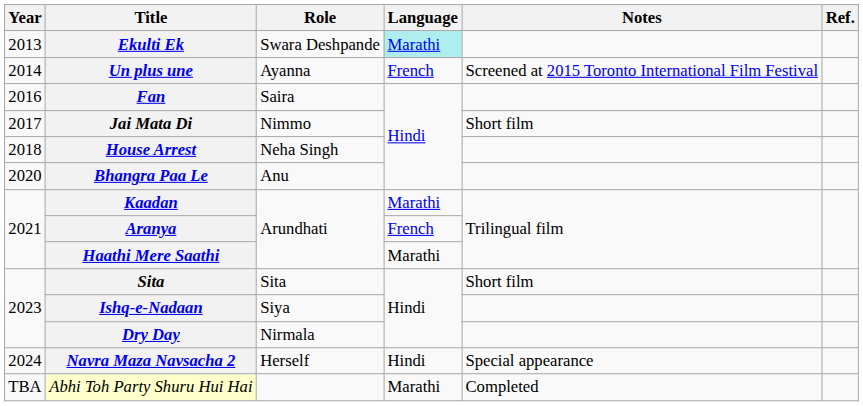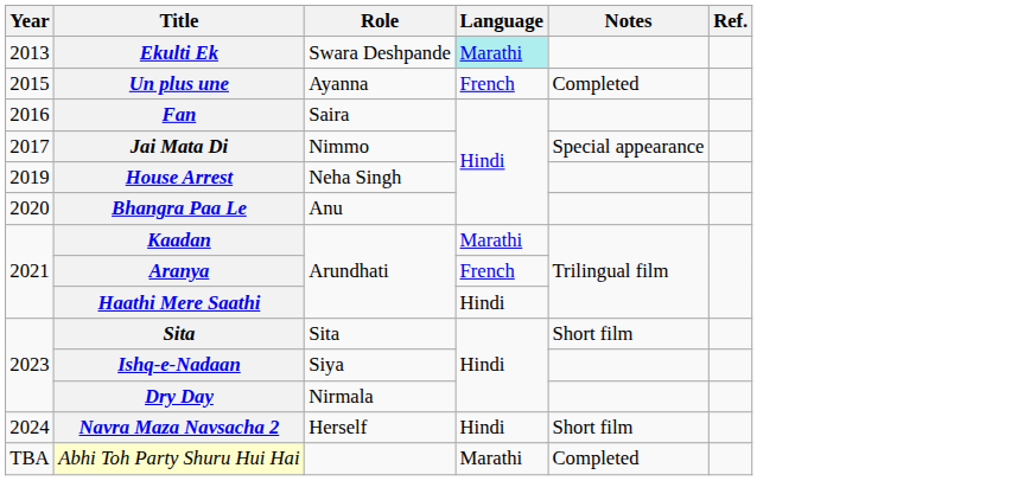 <table class="wikitable plainrowheaders sortable">
 <tr>
 <th scope="col">Year</th>
 <th scope="col">Title</th>
 <th scope="col">Role</th>
 <th scope="col">Language</th>
 <th scope="col" class="unsortable">Notes</th>
 <th scope="col" class="unsortable">Ref.</th>
 </tr>
 <tr>
 <td>2013</td>
 <th scope="row"><em><a href='#'>Ekulti Ek</a></em></th>
 <td>Swara Deshpande</td>
 <td style="background: paleturquoise;"><a href='#'>Marathi</a></td>
 <td></td>
 <td></td>
 </tr>
 <tr>
-<td>2014</td>
+<td>2015</td>
 <th scope="row"><em><a href='#'>Un plus une</a></em></th>
 <td>Ayanna</td>
 <td><a href='#'>French</a></td>
-<td>Screened at <a href='#'>2015 Toronto International Film Festival</a></td>
+<td>Completed</td>
 <td></td>
 </tr>
 <tr>
 <td>2016</td>
 <th scope="row"><em><a href='#'>Fan</a></em></th>
 <td>Saira</td>
 <td rowspan="4"><a href='#'>Hindi</a></td>
 <td></td>
 <td></td>
 </tr>
 <tr>
 <td>2017</td>
 <th scope="row"><em>Jai Mata Di</em></th>
 <td>Nimmo</td>
-<td>Short film</td>
+<td>Special appearance</td>
 <td></td>
 </tr>
 <tr>
-<td>2018</td>
+<td>2019</td>
 <th scope="row"><em><a href='#'>House Arrest</a></em></th>
 <td>Neha Singh</td>
 <td></td>
 <td></td>
 </tr>
 <tr>
 <td>2020</td>
 <th scope="row"><em><a href='#'>Bhangra Paa Le</a></em></th>
 <td>Anu</td>
 <td></td>
 <td></td>
 </tr>
 <tr>
 <td rowspan="3">2021</td>
 <th scope="row"><em><a href='#'>Kaadan</a></em></th>
 <td rowspan="3">Arundhati</td>
 <td><a href='#'>Marathi</a></td>
 <td rowspan="3">Trilingual film</td>
 <td rowspan="3"></td>
 </tr>
 <tr>
 <th scope="row"><em><a href='#'>Aranya</a></em></th>
 <td><a href='#'>French</a></td>
 </tr>
 <tr>
 <th scope="row"><em><a href='#'>Haathi Mere Saathi</a></em></th>
-<td>Marathi</td>
+<td>Hindi</td>
 </tr>
 <tr>
 <td rowspan="3">2023</td>
 <th scope="row"><em>Sita</em></th>
 <td>Sita</td>
 <td rowspan="3">Hindi</td>
 <td>Short film</td>
 <td></td>
 </tr>
 <tr>
 <th scope="row"><em><a href='#'>Ishq-e-Nadaan</a></em></th>
 <td>Siya</td>
 <td></td>
 <td></td>
 </tr>
 <tr>
 <th scope="row"><em><a href='#'>Dry Day</a></em></th>
 <td>Nirmala</td>
 <td></td>
 <td></td>
 </tr>
 <tr>
 <td>2024</td>
 <th scope="row"><em><a href='#'>Navra Maza Navsacha 2</a></em></th>
 <td>Herself</td>
 <td>Hindi</td>
-<td>Special appearance</td>
+<td>Short film</td>
 <td></td>
 </tr>
 <tr>
 <td>TBA</td>
 <td style="background:#ffc;"><em>Abhi Toh Party Shuru Hui Hai</em></td>
 <td></td>
 <td>Marathi</td>
 <td>Completed</td>
 <td></td>
 </tr>
 </table>
